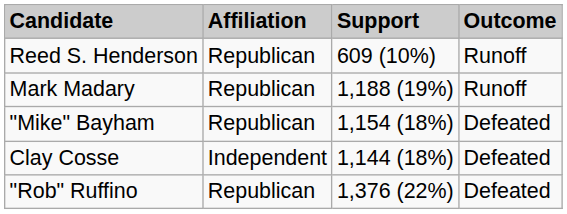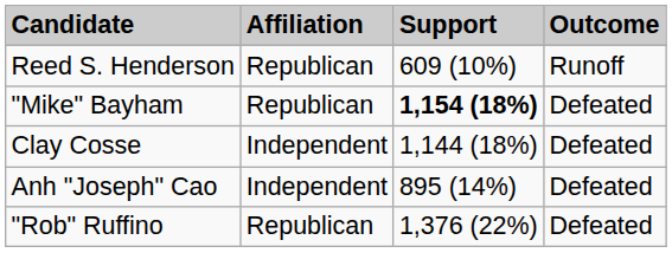 <table class="wikitable">
 <tr>
 <td style="background:#ccc;"><strong>Candidate</strong></td>
 <td style="background:#ccc;"><strong>Affiliation</strong></td>
 <td style="background:#ccc;"><strong>Support</strong></td>
 <td style="background:#ccc;"><strong>Outcome</strong></td>
 </tr>
 <tr>
 <td>Reed S. Henderson</td>
 <td>Republican</td>
 <td>609 (10%)</td>
 <td>Runoff</td>
 </tr>
 <tr>
-<td>Mark Madary</td>
-<td>Republican</td>
-<td>1,188 (19%)</td>
-<td>Runoff</td>
-</tr>
-<tr>
 <td>"Mike" Bayham</td>
 <td>Republican</td>
-<td>1,154 (18%)</td>
+<td><strong>1,154 (18%)</strong></td>
 <td>Defeated</td>
 </tr>
 <tr>
 <td>Clay Cosse</td>
 <td>Independent</td>
 <td>1,144 (18%)</td>
 <td>Defeated</td>
 </tr>
 <tr>
+<td>Anh "Joseph" Cao</td>
+<td>Independent</td>
+<td>895 (14%)</td>
+<td>Defeated</td>
+</tr>
+<tr>
 <td>"Rob" Ruffino</td>
 <td>Republican</td>
 <td>1,376 (22%)</td>
 <td>Defeated</td>
 </tr>
 </table>
